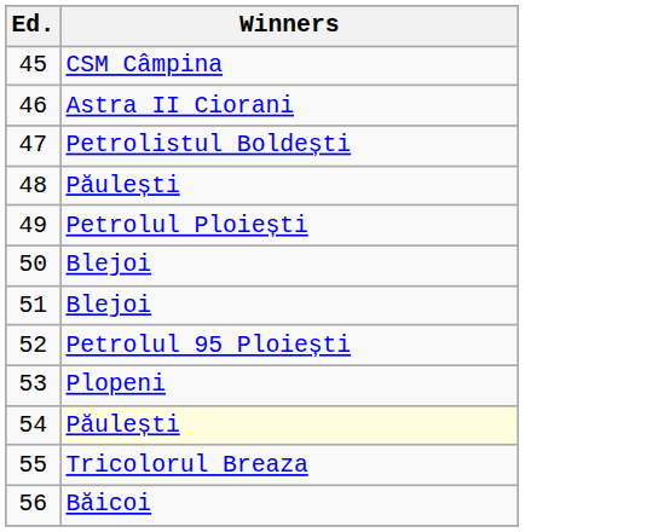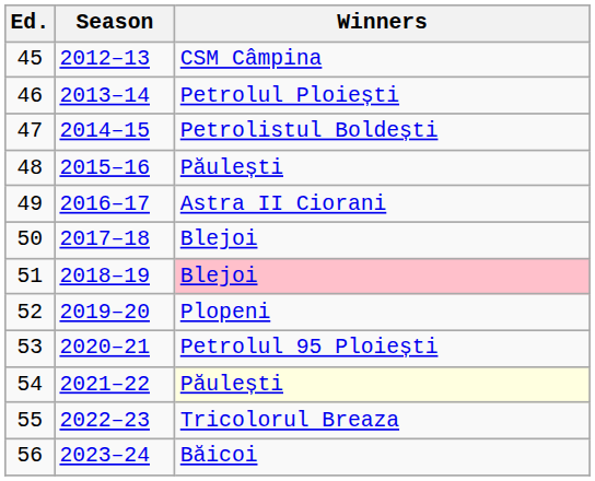 <table class="wikitable" style="font-size:90%">
 <tr>
 <th><abbr>Ed.</abbr></th>
+<th width="60">Season</th>
 <th width="220">Winners</th>
 </tr>
 <tr>
 <td align=center>45</td>
+<td><a href='#'>2012–13</a></td>
 <td><a href='#'>CSM Câmpina</a></td>
 </tr>
 <tr>
 <td align=center>46</td>
-<td><a href='#'>Astra II Ciorani</a></td>
+<td><a href='#'>2013–14</a></td>
+<td><a href='#'>Petrolul Ploiești</a></td>
 </tr>
 <tr>
 <td align=center>47</td>
+<td><a href='#'>2014–15</a></td>
 <td><a href='#'>Petrolistul Boldești</a></td>
 </tr>
 <tr>
 <td align=center>48</td>
+<td><a href='#'>2015–16</a></td>
 <td><a href='#'>Păulești</a></td>
 </tr>
 <tr>
 <td align=center>49</td>
-<td><a href='#'>Petrolul Ploiești</a></td>
+<td><a href='#'>2016–17</a></td>
+<td><a href='#'>Astra II Ciorani</a></td>
 </tr>
 <tr>
 <td align=center>50</td>
+<td><a href='#'>2017–18</a></td>
 <td><a href='#'>Blejoi</a></td>
 </tr>
 <tr>
 <td align=center>51</td>
-<td><a href='#'>Blejoi</a></td>
+<td><a href='#'>2018–19</a></td>
+<td style="background: pink;"><a href='#'>Blejoi</a></td>
 </tr>
 <tr>
 <td align=center>52</td>
+<td><a href='#'>2019–20</a></td>
+<td><a href='#'>Plopeni</a></td>
+</tr>
+<tr>
+<td align=center>53</td>
+<td><a href='#'>2020–21</a></td>
 <td><a href='#'>Petrolul 95 Ploiești</a></td>
 </tr>
 <tr>
-<td align=center>53</td>
-<td><a href='#'>Plopeni</a></td>
-</tr>
-<tr>
 <td align=center>54</td>
+<td><a href='#'>2021–22</a></td>
 <td style="background: lightyellow;"><a href='#'>Păulești</a></td>
 </tr>
 <tr>
 <td align=center>55</td>
+<td><a href='#'>2022–23</a></td>
 <td><a href='#'>Tricolorul Breaza</a></td>
 </tr>
 <tr>
 <td align=center>56</td>
+<td><a href='#'>2023–24</a></td>
 <td><a href='#'>Băicoi</a></td>
 </tr>
 </table>
